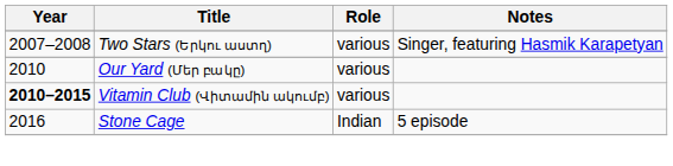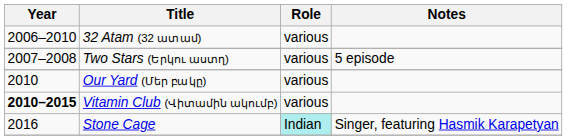 <table class="wikitable sortable plainrowheaders">
 <tr>
 <th>Year</th>
 <th>Title</th>
 <th>Role</th>
 <th class="unsortable">Notes</th>
 </tr>
 <tr>
+<td>2006–2010</td>
+<td><em>32 Atam</em> <small> (32 ատամ)</small></td>
+<td>various</td>
+<td></td>
+</tr>
+<tr>
 </tr>
 <tr>
 <td>2007–2008</td>
 <td><em>Two Stars</em> <small> (Երկու աստղ)</small></td>
 <td>various</td>
-<td>Singer, featuring <a href='#'>Hasmik Karapetyan</a></td>
+<td>5 episode</td>
 </tr>
 <tr>
 </tr>
 <tr>
 <td>2010</td>
 <td><em><a href='#'>Our Yard</a></em> <small> (Մեր բակը)</small></td>
 <td>various</td>
 <td></td>
 </tr>
 <tr>
 <td><strong>2010–2015</strong></td>
 <td><em><a href='#'>Vitamin Club</a></em> <small> (Վիտամին ակումբ)</small></td>
 <td>various</td>
 <td></td>
 </tr>
 <tr>
 <td>2016</td>
 <td><em><a href='#'>Stone Cage</a></em></td>
-<td>Indian</td>
-<td>5 episode</td>
+<td style="background: paleturquoise;">Indian</td>
+<td>Singer, featuring <a href='#'>Hasmik Karapetyan</a></td>
 </tr>
 <tr>
 </tr>
 </table>
